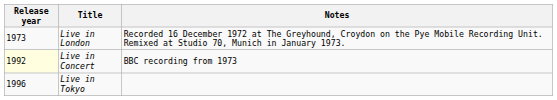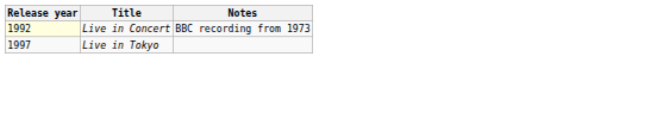 <table class="wikitable">
 <tr>
 <th rowspan="1">Release year</th>
 <th rowspan="1">Title</th>
 <th rowspan="1">Notes</th>
 </tr>
 <tr>
-<td>1973</td>
-<td><em>Live in London</em></td>
-<td>Recorded 16 December 1972 at The Greyhound, Croydon on the Pye Mobile Recording Unit. Remixed at Studio 70, Munich in January 1973.</td>
-</tr>
-<tr>
 <td style="background: lightyellow;">1992</td>
 <td><em>Live in Concert</em></td>
 <td>BBC recording from 1973</td>
 </tr>
 <tr>
-<td>1996</td>
+<td>1997</td>
 <td><em>Live in Tokyo</em></td>
 <td></td>
 </tr>
 </table>
